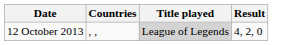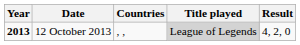 <table class="wikitable">
 <tr>
+<th>Year</th>
 <th>Date</th>
 <th>Countries</th>
 <th>Title played</th>
 <th>Result</th>
 </tr>
 <tr>
+<td><strong>2013</strong></td>
 <td>12 October 2013</td>
 <td>, , </td>
 <td style="background: lightgrey;">League of Legends</td>
 <td>4, 2, 0</td>
 </tr>
 </table>
